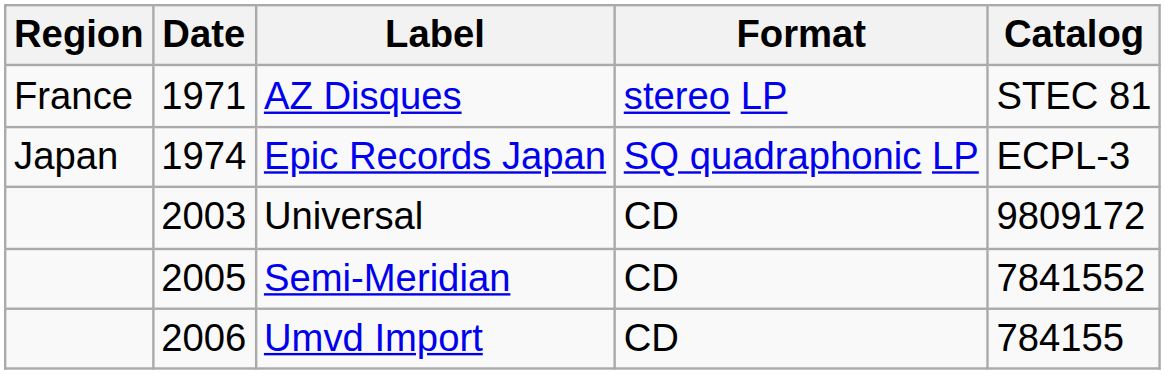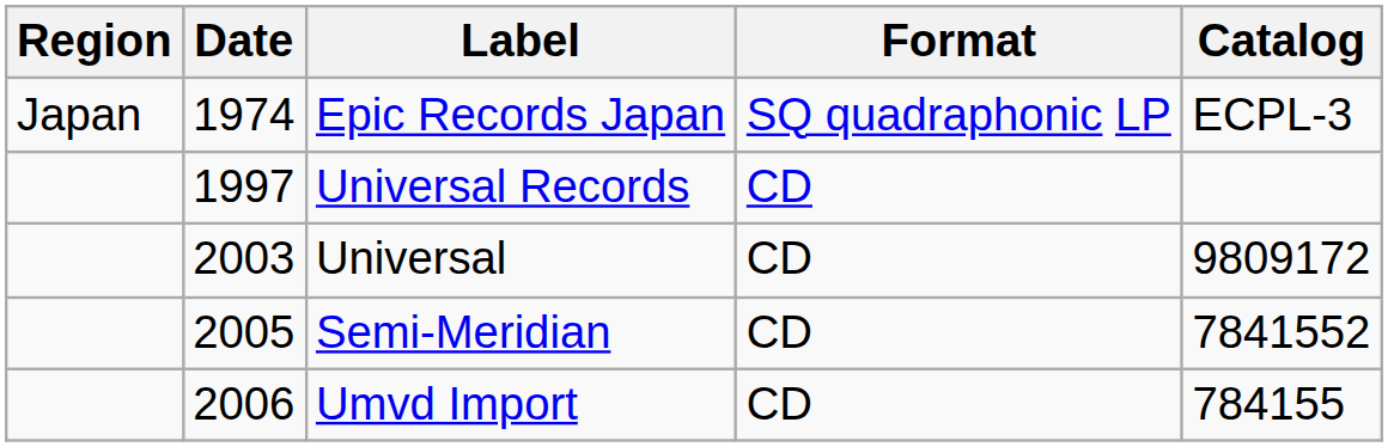 <table class="wikitable">
 <tr>
 <th>Region</th>
 <th>Date</th>
 <th>Label</th>
 <th>Format</th>
 <th>Catalog</th>
 </tr>
 <tr>
-<td>France</td>
-<td>1971</td>
-<td><a href='#'>AZ Disques</a></td>
-<td><a href='#'>stereo</a> <a href='#'>LP</a></td>
-<td>STEC 81</td>
-</tr>
-<tr>
 <td>Japan</td>
 <td>1974</td>
 <td><a href='#'>Epic Records Japan</a></td>
 <td><a href='#'>SQ quadraphonic</a> <a href='#'>LP</a></td>
 <td>ECPL-3</td>
+</tr>
+<tr>
+<td></td>
+<td>1997</td>
+<td><a href='#'>Universal Records</a></td>
+<td><a href='#'>CD</a></td>
+<td></td>
 </tr>
 <tr>
 <td></td>
 <td>2003</td>
 <td>Universal</td>
 <td>CD</td>
 <td>9809172</td>
 </tr>
 <tr>
 <td></td>
 <td>2005</td>
 <td><a href='#'>Semi-Meridian</a></td>
 <td>CD</td>
 <td>7841552</td>
 </tr>
 <tr>
 <td></td>
 <td>2006</td>
 <td><a href='#'>Umvd Import</a></td>
 <td>CD</td>
 <td>784155</td>
 </tr>
 </table>
